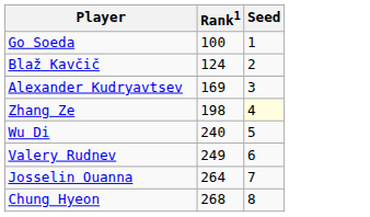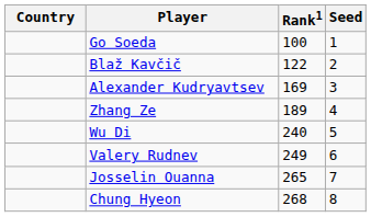 <table class="sortable wikitable">
 <tr>
+<th width="70">Country</th>
 <th width="175">Player</th>
 <th>Rank<sup>1</sup></th>
 <th>Seed</th>
 </tr>
 <tr>
+<td></td>
 <td><a href='#'>Go Soeda</a></td>
 <td>100</td>
 <td>1</td>
 </tr>
 <tr>
+<td></td>
 <td><a href='#'>Blaž Kavčič</a></td>
-<td>124</td>
+<td>122</td>
 <td>2</td>
 </tr>
 <tr>
+<td></td>
 <td><a href='#'>Alexander Kudryavtsev</a></td>
 <td>169</td>
 <td>3</td>
 </tr>
 <tr>
+<td></td>
 <td><a href='#'>Zhang Ze</a></td>
-<td>198</td>
-<td style="background: lightyellow;">4</td>
+<td>189</td>
+<td>4</td>
 </tr>
 <tr>
+<td></td>
 <td><a href='#'>Wu Di</a></td>
 <td>240</td>
 <td>5</td>
 </tr>
 <tr>
+<td></td>
 <td><a href='#'>Valery Rudnev</a></td>
 <td>249</td>
 <td>6</td>
 </tr>
 <tr>
+<td></td>
 <td><a href='#'>Josselin Ouanna</a></td>
-<td>264</td>
+<td>265</td>
 <td>7</td>
 </tr>
 <tr>
+<td></td>
 <td><a href='#'>Chung Hyeon</a></td>
 <td>268</td>
 <td>8</td>
 </tr>
 </table>
